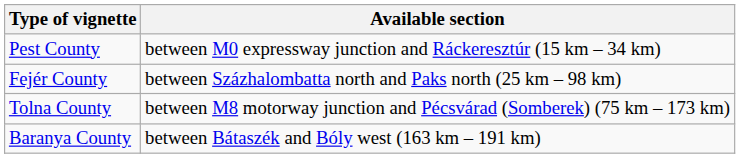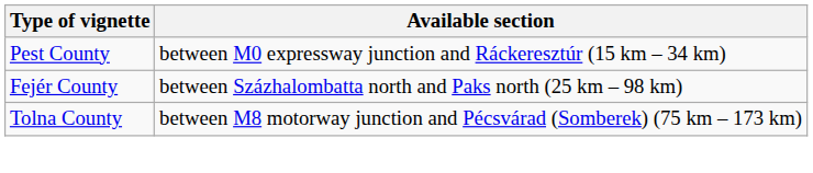 <table class="wikitable">
 <tr>
 <th>Type of vignette</th>
 <th>Available section</th>
 </tr>
 <tr>
 <td><a href='#'>Pest County</a></td>
 <td>between <a href='#'>M0</a> expressway junction and <a href='#'>Ráckeresztúr</a> (15 km – 34 km)</td>
 </tr>
 <tr>
 <td><a href='#'>Fejér County</a></td>
 <td>between <a href='#'>Százhalombatta</a> north and <a href='#'>Paks</a> north (25 km – 98 km)</td>
 </tr>
 <tr>
 <td><a href='#'>Tolna County</a></td>
 <td>between <a href='#'>M8</a> motorway junction and <a href='#'>Pécsvárad</a> (<a href='#'>Somberek</a>) (75 km – 173 km)</td>
 </tr>
-<tr>
-<td><a href='#'>Baranya County</a></td>
-<td>between <a href='#'>Bátaszék</a> and <a href='#'>Bóly</a> west (163 km – 191 km)</td>
-</tr>
 </table>
